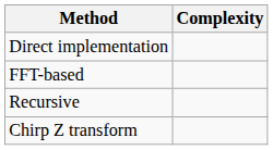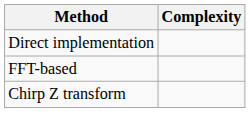 <table class="wikitable">
 <tr>
 <th>Method</th>
 <th>Complexity</th>
 </tr>
 <tr>
 <td>Direct implementation</td>
 <td></td>
 </tr>
 <tr>
 <td>FFT-based</td>
 <td></td>
 </tr>
 <tr>
-<td>Recursive</td>
-<td></td>
-</tr>
-<tr>
 <td>Chirp Z transform</td>
 <td></td>
 </tr>
 </table>
